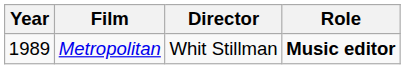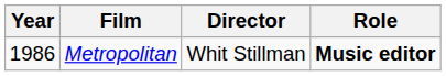 <table class="wikitable">
 <tr>
 <th>Year</th>
 <th>Film</th>
 <th>Director</th>
 <th>Role</th>
 </tr>
 <tr>
-<td>1989</td>
+<td>1986</td>
 <td><em><a href='#'>Metropolitan</a></em></td>
 <td>Whit Stillman</td>
 <td><strong>Music editor</strong></td>
 </tr>
 </table>
